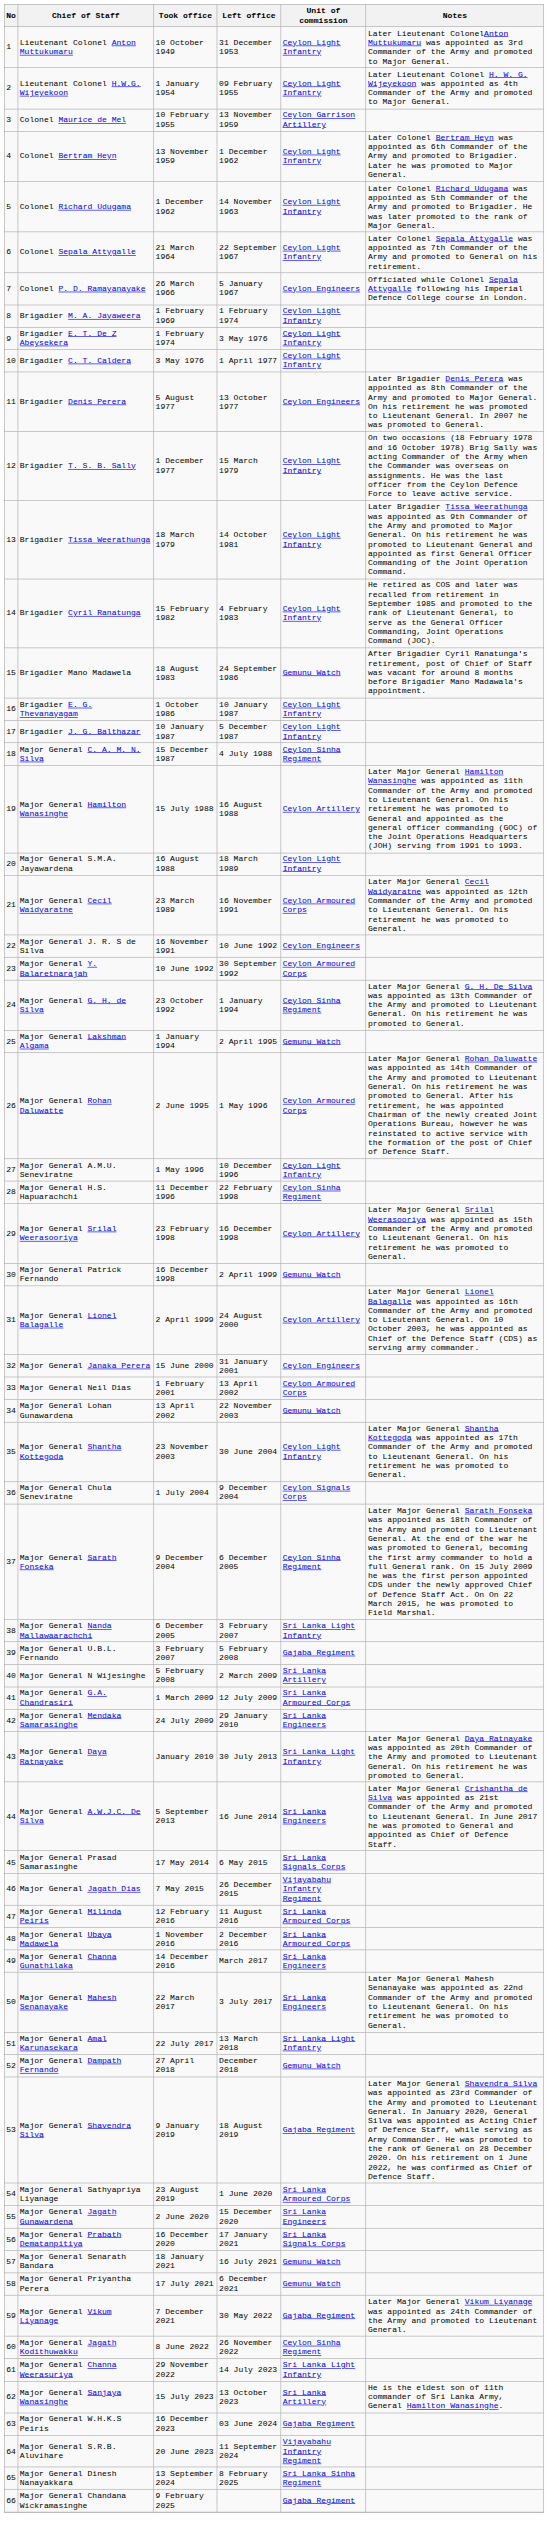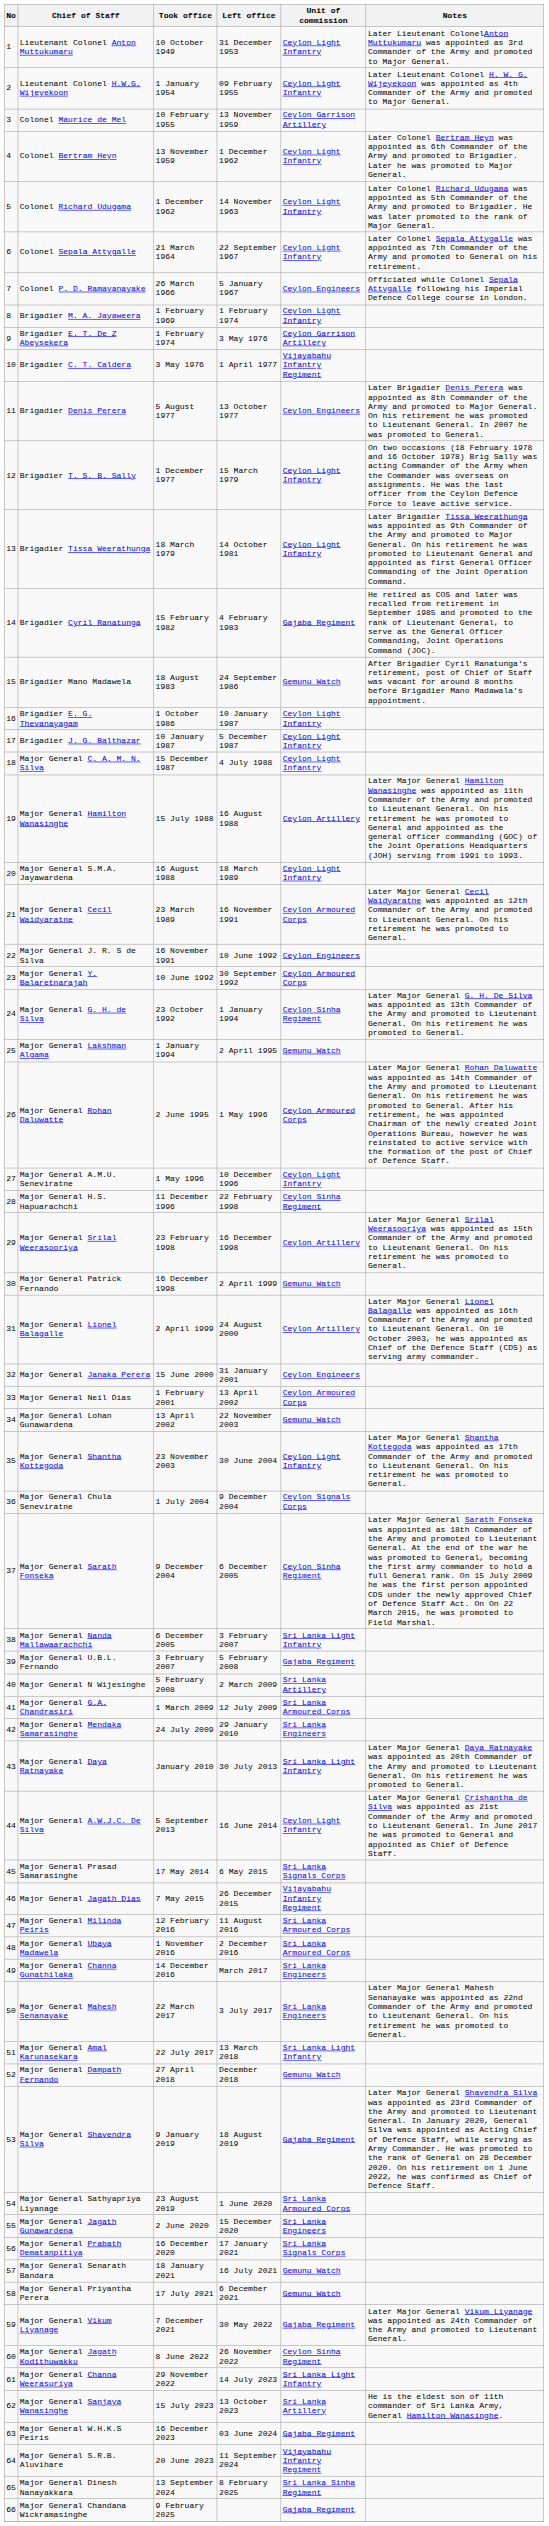 <table class="wikitable " border="1" style="border-collapse: collapse;">
 <tr bgcolor=lavender>
 <th>No</th>
 <th width=300px>Chief of Staff</th>
 <th width=120px>Took office</th>
 <th width=120px>Left office</th>
 <th width=180px>Unit of commission</th>
 <th width= 450px>Notes</th>
 </tr>
 <tr>
 <td>1</td>
 <td>Lieutenant Colonel  <a href='#'>Anton Muttukumaru</a></td>
 <td>10 October 1949</td>
 <td>31 December 1953</td>
 <td><a href='#'>Ceylon Light Infantry</a></td>
 <td>Later Lieutenant Colonel<a href='#'>Anton Muttukumaru</a> was appointed as 3rd Commander of the Army and promoted to Major General.</td>
 </tr>
 <tr>
 <td>2</td>
 <td>Lieutenant Colonel <a href='#'>H.W.G. Wijeyekoon</a></td>
 <td>1 January 1954</td>
 <td>09 February 1955</td>
 <td><a href='#'>Ceylon Light Infantry</a></td>
 <td>Later Lieutenant Colonel <a href='#'>H. W. G. Wijeyekoon</a> was appointed as 4th Commander of the Army and promoted to Major General.</td>
 </tr>
 <tr>
 <td>3</td>
 <td>Colonel <a href='#'>Maurice de Mel</a></td>
 <td>10 February 1955</td>
 <td>13 November 1959</td>
 <td><a href='#'>Ceylon Garrison Artillery</a></td>
 <td></td>
 </tr>
 <tr>
 <td>4</td>
 <td>Colonel <a href='#'>Bertram Heyn</a></td>
 <td>13 November 1959</td>
 <td>1 December 1962</td>
 <td><a href='#'>Ceylon Light Infantry</a></td>
 <td>Later Colonel <a href='#'>Bertram Heyn</a> was appointed as 6th Commander of the Army and promoted to Brigadier. Later he was promoted to Major General.</td>
 </tr>
 <tr>
 <td>5</td>
 <td>Colonel <a href='#'>Richard Udugama</a></td>
 <td>1 December 1962</td>
 <td>14 November 1963</td>
 <td><a href='#'>Ceylon Light Infantry</a></td>
 <td>Later Colonel <a href='#'>Richard Udugama</a> was appointed as 5th Commander of the Army and promoted to Brigadier. He was later promoted to the rank of Major General.</td>
 </tr>
 <tr>
 <td>6</td>
 <td>Colonel <a href='#'>Sepala Attygalle</a></td>
 <td>21 March 1964</td>
 <td>22 September 1967</td>
 <td><a href='#'>Ceylon Light Infantry</a></td>
 <td>Later Colonel <a href='#'>Sepala Attygalle</a> was appointed as 7th Commander of the Army and promoted to General on his retirement.</td>
 </tr>
 <tr>
 <td>7</td>
 <td>Colonel <a href='#'>P. D. Ramayanayake</a></td>
 <td>26 March 1966</td>
 <td>5 January 1967</td>
 <td><a href='#'>Ceylon Engineers</a></td>
 <td>Officiated while Colonel <a href='#'>Sepala Attygalle</a> following his Imperial Defence College course in London.</td>
 </tr>
 <tr>
 <td>8</td>
 <td>Brigadier <a href='#'>M. A. Jayaweera</a></td>
 <td>1 February 1969</td>
 <td>1 February 1974</td>
 <td><a href='#'>Ceylon Light Infantry</a></td>
 <td></td>
 </tr>
 <tr>
 <td>9</td>
 <td>Brigadier <a href='#'>E. T. De Z Abeysekera</a></td>
 <td>1 February 1974</td>
 <td>3 May 1976</td>
-<td><a href='#'>Ceylon Light Infantry</a></td>
+<td><a href='#'>Ceylon Garrison Artillery</a></td>
 <td></td>
 </tr>
 <tr>
 <td>10</td>
 <td>Brigadier <a href='#'>C. T. Caldera</a></td>
 <td>3 May 1976</td>
 <td>1 April 1977</td>
-<td><a href='#'>Ceylon Light Infantry</a></td>
+<td><a href='#'>Vijayabahu Infantry Regiment</a></td>
 <td></td>
 </tr>
 <tr>
 <td>11</td>
 <td>Brigadier <a href='#'>Denis Perera</a></td>
 <td>5 August 1977</td>
 <td>13 October 1977</td>
 <td><a href='#'>Ceylon Engineers</a></td>
 <td>Later Brigadier <a href='#'>Denis Perera</a> was appointed as 8th Commander of the Army and promoted to Major General. On his retirement he was promoted to Lieutenant General. In 2007 he was promoted to General.</td>
 </tr>
 <tr>
 <td>12</td>
 <td>Brigadier <a href='#'>T. S. B. Sally</a></td>
 <td>1 December 1977</td>
 <td>15 March 1979</td>
 <td><a href='#'>Ceylon Light Infantry</a></td>
 <td>On two occasions (18 February 1978 and 16 October 1978) Brig Sally was acting Commander of the Army when the Commander was overseas on assignments. He was the last officer from the Ceylon Defence Force to leave active service.</td>
 </tr>
 <tr>
 <td>13</td>
 <td>Brigadier <a href='#'>Tissa Weerathunga</a></td>
 <td>18 March 1979</td>
 <td>14 October 1981</td>
 <td><a href='#'>Ceylon Light Infantry</a></td>
 <td>Later Brigadier <a href='#'>Tissa Weerathunga</a> was appointed as 9th Commander of the Army and promoted to Major General. On his retirement he was promoted to  Lieutenant General and appointed as first General Officer Commanding of the Joint Operation Command.</td>
 </tr>
 <tr>
 <td>14</td>
 <td>Brigadier <a href='#'>Cyril Ranatunga</a></td>
 <td>15 February 1982</td>
 <td>4 February 1983</td>
-<td><a href='#'>Ceylon Light Infantry</a></td>
+<td><a href='#'>Gajaba Regiment</a></td>
 <td>He retired as COS and later was recalled from retirement in September 1985 and promoted to the rank of Lieutenant General, to serve as the General Officer Commanding, Joint Operations Command (JOC).</td>
 </tr>
 <tr>
 <td>15</td>
 <td>Brigadier Mano Madawela</td>
 <td>18 August 1983</td>
 <td>24 September 1986</td>
 <td><a href='#'>Gemunu Watch</a></td>
 <td>After Brigadier Cyril Ranatunga's retirement, post of Chief of Staff was vacant for around 8 months before Brigadier Mano Madawala's appointment.</td>
 </tr>
 <tr>
 <td>16</td>
 <td>Brigadier <a href='#'>E. G. Thevanayagam</a></td>
 <td>1 October 1986</td>
 <td>10 January 1987</td>
 <td><a href='#'>Ceylon Light Infantry</a></td>
 <td></td>
 </tr>
 <tr>
 <td>17</td>
 <td>Brigadier <a href='#'>J. G. Balthazar</a></td>
 <td>10 January 1987</td>
 <td>5 December 1987</td>
 <td><a href='#'>Ceylon Light Infantry</a></td>
 <td></td>
 </tr>
 <tr>
 <td>18</td>
 <td>Major General <a href='#'>C. A. M. N. Silva</a></td>
 <td>15 December 1987</td>
 <td>4 July 1988</td>
-<td><a href='#'>Ceylon Sinha Regiment</a></td>
+<td><a href='#'>Ceylon Light Infantry</a></td>
 <td></td>
 </tr>
 <tr>
 <td>19</td>
 <td>Major General <a href='#'>Hamilton Wanasinghe</a></td>
 <td>15 July 1988</td>
 <td>16 August 1988</td>
 <td><a href='#'>Ceylon Artillery</a></td>
 <td>Later Major General <a href='#'>Hamilton Wanasinghe</a> was appointed as 11th Commander of the Army and promoted to Lieutenant General. On his retirement he was promoted to General and appointed as the general officer commanding (GOC) of the Joint Operations Headquarters (JOH) serving from 1991 to 1993.</td>
 </tr>
 <tr>
 <td>20</td>
 <td>Major General S.M.A. Jayawardena</td>
 <td>16 August 1988</td>
 <td>18 March 1989</td>
 <td><a href='#'>Ceylon Light Infantry</a></td>
 <td></td>
 </tr>
 <tr>
 <td>21</td>
 <td>Major General <a href='#'>Cecil Waidyaratne</a></td>
 <td>23 March 1989</td>
 <td>16 November 1991</td>
 <td><a href='#'>Ceylon Armoured Corps</a></td>
 <td>Later Major General <a href='#'>Cecil Waidyaratne</a> was appointed as 12th Commander of the Army and promoted to Lieutenant General. On his retirement he was promoted to General.</td>
 </tr>
 <tr>
 <td>22</td>
 <td>Major General J. R. S de Silva</td>
 <td>16 November 1991</td>
 <td>10 June 1992</td>
 <td><a href='#'>Ceylon Engineers</a></td>
 <td></td>
 </tr>
 <tr>
 <td>23</td>
 <td>Major General <a href='#'>Y. Balaretnarajah</a></td>
 <td>10 June 1992</td>
 <td>30 September 1992</td>
 <td><a href='#'>Ceylon Armoured Corps</a></td>
 <td></td>
 </tr>
 <tr>
 <td>24</td>
 <td>Major General <a href='#'>G. H. de Silva</a></td>
 <td>23 October 1992</td>
 <td>1 January 1994</td>
 <td><a href='#'>Ceylon Sinha Regiment</a></td>
 <td>Later Major General <a href='#'>G. H. De Silva</a> was appointed as 13th Commander of the Army and promoted to Lieutenant General. On his retirement he was promoted to General.</td>
 </tr>
 <tr>
 <td>25</td>
 <td>Major General <a href='#'>Lakshman Algama</a></td>
 <td>1 January 1994</td>
 <td>2 April 1995</td>
 <td><a href='#'>Gemunu Watch</a></td>
 <td></td>
 </tr>
 <tr>
 <td>26</td>
 <td>Major General <a href='#'>Rohan Daluwatte</a></td>
 <td>2 June 1995</td>
 <td>1 May 1996</td>
 <td><a href='#'>Ceylon Armoured Corps</a></td>
 <td>Later Major General <a href='#'>Rohan Daluwatte</a> was appointed as 14th Commander of the Army and promoted to Lieutenant General. On his retirement he was promoted to General. After his retirement, he was appointed Chairman of the newly created Joint Operations Bureau, however he was reinstated to active service with the formation of the post of Chief of Defence Staff.</td>
 </tr>
 <tr>
 <td>27</td>
 <td>Major General A.M.U. Seneviratne</td>
 <td>1 May 1996</td>
 <td>10 December 1996</td>
 <td><a href='#'>Ceylon Light Infantry</a></td>
 <td></td>
 </tr>
 <tr>
 <td>28</td>
 <td>Major General H.S. Hapuarachchi</td>
 <td>11 December 1996</td>
 <td>22 February 1998</td>
 <td><a href='#'>Ceylon Sinha Regiment</a></td>
 <td></td>
 </tr>
 <tr>
 <td>29</td>
 <td>Major General <a href='#'>Srilal Weerasooriya</a></td>
 <td>23 February 1998</td>
 <td>16 December 1998</td>
 <td><a href='#'>Ceylon Artillery</a></td>
 <td>Later Major General <a href='#'>Srilal Weerasooriya</a> was appointed as 15th Commander of the Army and promoted to Lieutenant General. On his retirement he was promoted to General.</td>
 </tr>
 <tr>
 <td>30</td>
 <td>Major General Patrick Fernando</td>
 <td>16 December 1998</td>
 <td>2 April 1999</td>
 <td><a href='#'>Gemunu Watch</a></td>
 <td></td>
 </tr>
 <tr>
 <td>31</td>
 <td>Major General <a href='#'>Lionel Balagalle</a></td>
 <td>2 April 1999</td>
 <td>24 August 2000</td>
 <td><a href='#'>Ceylon Artillery</a></td>
 <td>Later Major General <a href='#'>Lionel Balagalle</a> was appointed as 16th Commander of the Army and promoted to Lieutenant General. On 10 October 2003, he was appointed as Chief of the Defence Staff (CDS) as serving army commander.</td>
 </tr>
 <tr>
 <td>32</td>
 <td>Major General <a href='#'>Janaka Perera</a></td>
 <td>15 June 2000</td>
 <td>31 January 2001</td>
 <td><a href='#'>Ceylon Engineers</a></td>
 <td></td>
 </tr>
 <tr>
 <td>33</td>
 <td>Major General Neil Dias</td>
 <td>1 February 2001</td>
 <td>13 April 2002</td>
 <td><a href='#'>Ceylon Armoured Corps</a></td>
 <td></td>
 </tr>
 <tr>
 <td>34</td>
 <td>Major General Lohan Gunawardena</td>
 <td>13 April 2002</td>
 <td>22 November 2003</td>
 <td><a href='#'>Gemunu Watch</a></td>
 <td></td>
 </tr>
 <tr>
 <td>35</td>
 <td>Major General <a href='#'>Shantha Kottegoda</a></td>
 <td>23 November 2003</td>
 <td>30 June 2004</td>
 <td><a href='#'>Ceylon Light Infantry</a></td>
 <td>Later Major General <a href='#'>Shantha Kottegoda</a> was appointed as 17th Commander of the Army and promoted to Lieutenant General. On his retirement he was promoted to General.</td>
 </tr>
 <tr>
 <td>36</td>
 <td>Major General Chula Seneviratne</td>
 <td>1 July 2004</td>
 <td>9 December 2004</td>
 <td><a href='#'>Ceylon Signals Corps</a></td>
 <td></td>
 </tr>
 <tr>
 <td>37</td>
 <td>Major General <a href='#'>Sarath Fonseka</a></td>
 <td>9 December 2004</td>
 <td>6 December 2005</td>
 <td><a href='#'>Ceylon Sinha Regiment</a></td>
 <td>Later Major General <a href='#'>Sarath Fonseka</a> was appointed as 18th Commander of the Army and promoted to Lieutenant General. At the end of the war he was promoted to General, becoming the first army commander to hold a full General rank. On 15 July 2009 he was the first person appointed CDS under the newly approved Chief of Defence Staff Act. On On 22 March 2015, he was promoted to Field Marshal.</td>
 </tr>
 <tr>
 <td>38</td>
 <td>Major General <a href='#'>Nanda Mallawaarachchi</a></td>
 <td>6 December 2005</td>
 <td>3 February 2007</td>
 <td><a href='#'>Sri Lanka Light Infantry</a></td>
 <td></td>
 </tr>
 <tr>
 <td>39</td>
 <td>Major General U.B.L. Fernando</td>
 <td>3 February 2007</td>
 <td>5 February 2008</td>
 <td><a href='#'>Gajaba Regiment</a></td>
 <td></td>
 </tr>
 <tr>
 <td>40</td>
 <td>Major General N Wijesinghe</td>
 <td>5 February 2008</td>
 <td>2 March 2009</td>
 <td><a href='#'>Sri Lanka Artillery</a></td>
 <td></td>
 </tr>
 <tr>
 <td>41</td>
 <td>Major General <a href='#'>G.A. Chandrasiri</a></td>
 <td>1 March 2009</td>
 <td>12 July 2009</td>
 <td><a href='#'>Sri Lanka Armoured Corps</a></td>
 <td></td>
 </tr>
 <tr>
 <td>42</td>
 <td>Major General <a href='#'>Mendaka Samarasinghe</a></td>
 <td>24 July 2009</td>
 <td>29 January 2010</td>
 <td><a href='#'>Sri Lanka Engineers</a></td>
 <td></td>
 </tr>
 <tr>
 <td>43</td>
 <td>Major General <a href='#'>Daya Ratnayake</a></td>
 <td>January 2010</td>
 <td>30 July 2013</td>
 <td><a href='#'>Sri Lanka Light Infantry</a></td>
 <td>Later Major General <a href='#'>Daya Ratnayake</a> was appointed as 20th Commander of the Army and promoted to Lieutenant General. On his retirement he was promoted to General.</td>
 </tr>
 <tr>
 <td>44</td>
 <td>Major General <a href='#'>A.W.J.C. De Silva</a></td>
 <td>5 September 2013</td>
 <td>16 June 2014</td>
-<td><a href='#'>Sri Lanka Engineers</a></td>
+<td><a href='#'>Ceylon Light Infantry</a></td>
 <td>Later Major General <a href='#'>Crishantha de Silva</a> was appointed as 21st Commander of the Army and promoted to Lieutenant General. In June 2017 he was promoted to General and appointed as Chief of Defence Staff.</td>
 </tr>
 <tr>
 <td>45</td>
 <td>Major General Prasad Samarasinghe</td>
 <td>17 May 2014</td>
 <td>6 May 2015</td>
 <td><a href='#'>Sri Lanka Signals Corps</a></td>
 <td></td>
 </tr>
 <tr>
 <td>46</td>
 <td>Major General <a href='#'>Jagath Dias</a></td>
 <td>7 May 2015</td>
 <td>26 December 2015</td>
 <td><a href='#'>Vijayabahu Infantry Regiment</a></td>
 <td></td>
 </tr>
 <tr>
 <td>47</td>
 <td>Major General <a href='#'>Milinda Peiris</a></td>
 <td>12 February 2016</td>
 <td>11 August 2016</td>
 <td><a href='#'>Sri Lanka Armoured Corps</a></td>
 <td></td>
 </tr>
 <tr>
 <td>48</td>
 <td>Major General <a href='#'>Ubaya Madawela</a></td>
 <td>1 November 2016</td>
 <td>2 December 2016</td>
 <td><a href='#'>Sri Lanka Armoured Corps</a></td>
 <td></td>
 </tr>
 <tr>
 <td>49</td>
 <td>Major General <a href='#'>Channa Gunathilaka</a></td>
 <td>14 December 2016</td>
 <td>March 2017</td>
 <td><a href='#'>Sri Lanka Engineers</a></td>
 <td></td>
 </tr>
 <tr>
 <td>50</td>
 <td>Major General <a href='#'>Mahesh Senanayake</a></td>
 <td>22 March 2017</td>
 <td>3 July 2017</td>
 <td><a href='#'>Sri Lanka Engineers</a></td>
 <td>Later Major General Mahesh Senanayake was appointed as 22nd Commander of the Army and promoted to Lieutenant General. On his retirement he was promoted to General.</td>
 </tr>
 <tr>
 <td>51</td>
 <td>Major General <a href='#'>Amal Karunasekara</a></td>
 <td>22 July 2017</td>
 <td>13 March 2018</td>
 <td><a href='#'>Sri Lanka Light Infantry</a></td>
 <td></td>
 </tr>
 <tr>
 <td>52</td>
 <td>Major General <a href='#'>Dampath Fernando</a></td>
 <td>27 April 2018</td>
 <td>December 2018</td>
 <td><a href='#'>Gemunu Watch</a></td>
 <td></td>
 </tr>
 <tr>
 <td>53</td>
 <td>Major General <a href='#'>Shavendra Silva</a></td>
 <td>9 January 2019</td>
 <td>18 August 2019</td>
 <td><a href='#'>Gajaba Regiment</a></td>
 <td>Later Major General <a href='#'>Shavendra Silva</a> was appointed as 23rd Commander of the Army and promoted to Lieutenant General. In January 2020, General Silva was appointed as Acting Chief of Defence Staff, while serving as Army Commander. He was promoted to the rank of General on 28 December 2020. On his retirement on 1 June 2022, he was confirmed as Chief of Defence Staff.</td>
 </tr>
 <tr>
 <td>54</td>
 <td>Major General Sathyapriya Liyanage</td>
 <td>23 August 2019</td>
 <td>1 June 2020</td>
 <td><a href='#'>Sri Lanka Armoured Corps</a></td>
 <td></td>
 </tr>
 <tr>
 <td>55</td>
 <td>Major General <a href='#'>Jagath Gunawardena</a></td>
 <td>2 June 2020</td>
 <td>15 December 2020</td>
 <td><a href='#'>Sri Lanka Engineers</a></td>
 <td></td>
 </tr>
 <tr>
 <td>56</td>
 <td>Major General <a href='#'>Prabath Dematanpitiya</a></td>
 <td>16 December 2020</td>
 <td>17 January 2021</td>
 <td><a href='#'>Sri Lanka Signals Corps</a></td>
 <td></td>
 </tr>
 <tr>
 <td>57</td>
 <td>Major General Senarath Bandara</td>
 <td>18 January 2021</td>
 <td>16 July 2021</td>
 <td><a href='#'>Gemunu Watch</a></td>
 <td></td>
 </tr>
 <tr>
 <td>58</td>
 <td>Major General Priyantha Perera</td>
 <td>17 July 2021</td>
 <td>6 December 2021</td>
 <td><a href='#'>Gemunu Watch</a></td>
 <td></td>
 </tr>
 <tr>
 <td>59</td>
 <td>Major General <a href='#'>Vikum Liyanage</a></td>
 <td>7 December 2021</td>
 <td>30 May 2022</td>
 <td><a href='#'>Gajaba Regiment</a></td>
 <td>Later Major General <a href='#'>Vikum Liyanage</a> was appointed as 24th Commander of the Army and promoted to Lieutenant General.</td>
 </tr>
 <tr>
 <td>60</td>
 <td>Major General <a href='#'>Jagath Kodithuwakku</a></td>
 <td>8 June 2022</td>
 <td>26 November 2022</td>
 <td><a href='#'>Ceylon Sinha Regiment</a></td>
 <td></td>
 </tr>
 <tr>
 <td>61</td>
 <td>Major General  <a href='#'>Channa Weerasuriya</a></td>
 <td>29 November 2022</td>
 <td>14 July 2023</td>
 <td><a href='#'>Sri Lanka Light Infantry</a></td>
 <td></td>
 </tr>
 <tr>
 <td>62</td>
 <td>Major General <a href='#'>Sanjaya Wanasinghe</a></td>
 <td>15 July 2023</td>
 <td>13 October 2023</td>
 <td><a href='#'>Sri Lanka Artillery</a></td>
 <td>He is the eldest son of 11th commander of Sri Lanka Army, General <a href='#'>Hamilton Wanasinghe</a>.</td>
 </tr>
 <tr>
 <td>63</td>
 <td>Major General W.H.K.S Peiris</td>
 <td>16 December 2023</td>
 <td>03 June 2024</td>
 <td><a href='#'>Gajaba Regiment</a></td>
 <td></td>
 </tr>
 <tr>
 <td>64</td>
 <td>Major General S.R.B. Aluvihare</td>
 <td>20 June 2023</td>
 <td>11 September 2024</td>
 <td><a href='#'>Vijayabahu Infantry Regiment</a></td>
 <td></td>
 </tr>
 <tr>
 <td>65</td>
 <td>Major General Dinesh Nanayakkara</td>
 <td>13 September 2024</td>
 <td>8 February 2025</td>
 <td><a href='#'>Sri Lanka Sinha Regiment</a></td>
 <td></td>
 </tr>
 <tr>
 <td>66</td>
 <td>Major General Chandana Wickramasinghe</td>
 <td>9 February 2025</td>
 <td></td>
 <td><a href='#'>Gajaba Regiment</a></td>
 <td></td>
 </tr>
 <tr>
 </tr>
 </table>
